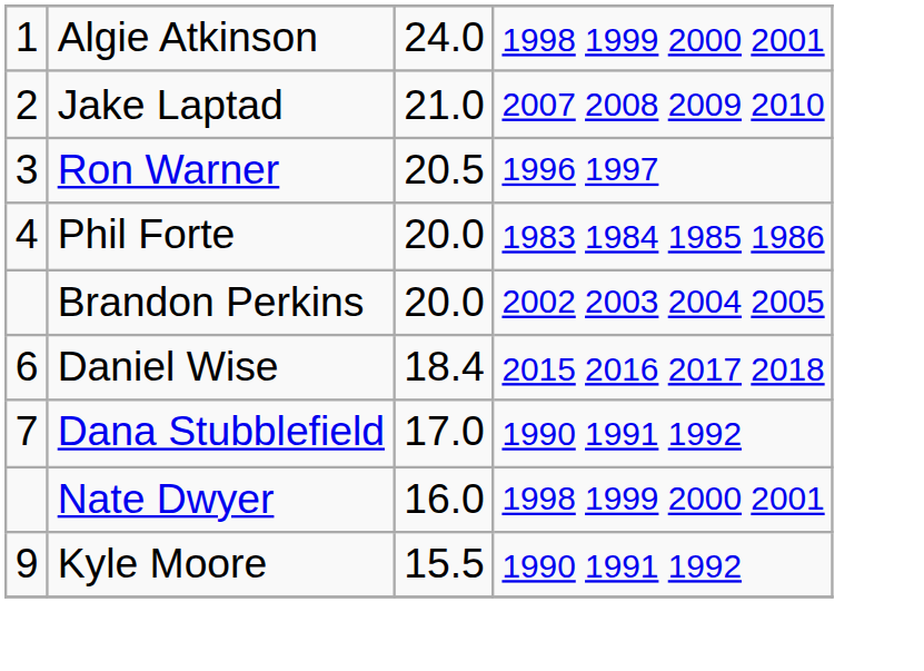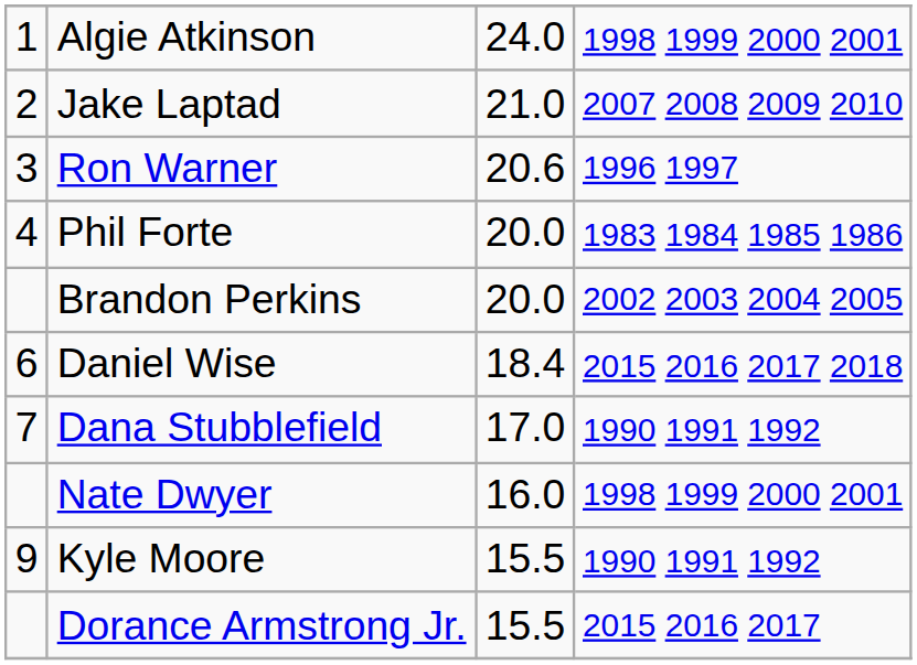 <table class="wikitable">
 <tr>
 </tr>
 <tr>
 <td>1</td>
 <td>Algie Atkinson</td>
 <td>24.0</td>
 <td style="font-size:80%;"><a href='#'>1998</a> <a href='#'>1999</a> <a href='#'>2000</a> <a href='#'>2001</a></td>
 </tr>
 <tr>
 <td>2</td>
 <td>Jake Laptad</td>
 <td>21.0</td>
 <td style="font-size:80%;"><a href='#'>2007</a> <a href='#'>2008</a> <a href='#'>2009</a> <a href='#'>2010</a></td>
 </tr>
 <tr>
 <td>3</td>
 <td><a href='#'>Ron Warner</a></td>
-<td>20.5</td>
+<td>20.6</td>
 <td style="font-size:80%;"><a href='#'>1996</a> <a href='#'>1997</a></td>
 </tr>
 <tr>
 <td>4</td>
 <td>Phil Forte</td>
 <td>20.0</td>
 <td style="font-size:80%;"><a href='#'>1983</a> <a href='#'>1984</a> <a href='#'>1985</a> <a href='#'>1986</a></td>
 </tr>
 <tr>
 <td></td>
 <td>Brandon Perkins</td>
 <td>20.0</td>
 <td style="font-size:80%;"><a href='#'>2002</a> <a href='#'>2003</a> <a href='#'>2004</a> <a href='#'>2005</a></td>
 </tr>
 <tr>
 <td>6</td>
 <td>Daniel Wise</td>
 <td>18.4</td>
 <td style="font-size:80%;"><a href='#'>2015</a> <a href='#'>2016</a> <a href='#'>2017</a> <a href='#'>2018</a></td>
 </tr>
 <tr>
 <td>7</td>
 <td><a href='#'>Dana Stubblefield</a></td>
 <td>17.0</td>
 <td style="font-size:80%;"><a href='#'>1990</a> <a href='#'>1991</a> <a href='#'>1992</a></td>
 </tr>
 <tr>
 <td></td>
 <td><a href='#'>Nate Dwyer</a></td>
 <td>16.0</td>
 <td style="font-size:80%;"><a href='#'>1998</a> <a href='#'>1999</a> <a href='#'>2000</a> <a href='#'>2001</a></td>
 </tr>
 <tr>
 <td>9</td>
 <td>Kyle Moore</td>
 <td>15.5</td>
 <td style="font-size:80%;"><a href='#'>1990</a> <a href='#'>1991</a> <a href='#'>1992</a></td>
 </tr>
 <tr>
+<td></td>
+<td><a href='#'>Dorance Armstrong Jr.</a></td>
+<td>15.5</td>
+<td style="font-size:80%;"><a href='#'>2015</a> <a href='#'>2016</a> <a href='#'>2017</a></td>
+</tr>
+<tr>
 </tr>
 </table>
